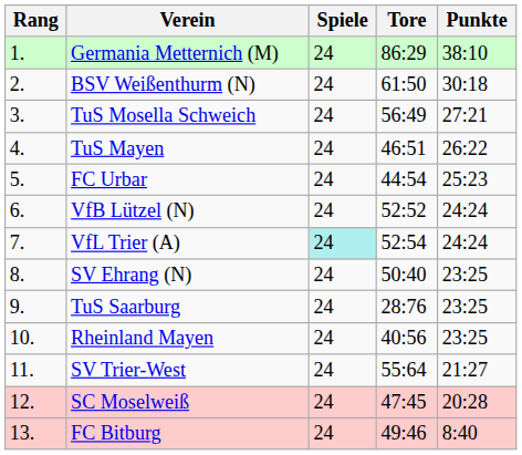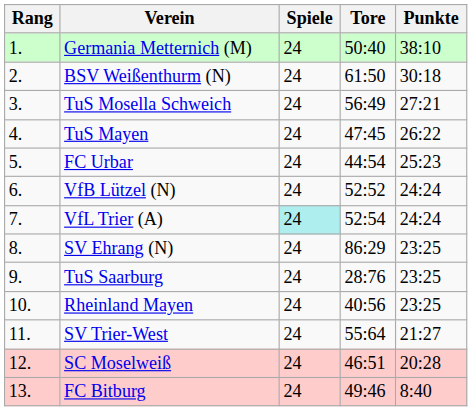 <table class="wikitable" style="width:410px;">
 <tr>
 <th>Rang</th>
 <th>Verein</th>
 <th>Spiele</th>
 <th>Tore</th>
 <th>Punkte</th>
 </tr>
 <tr bgcolor="ccffcc">
 <td>1.</td>
 <td><a href='#'>Germania Metternich</a> (M)</td>
 <td>24</td>
-<td>86:29</td>
+<td>50:40</td>
 <td>38:10</td>
 </tr>
 <tr>
 <td>2.</td>
 <td><a href='#'>BSV Weißenthurm</a> (N)</td>
 <td>24</td>
 <td>61:50</td>
 <td>30:18</td>
 </tr>
 <tr>
 <td>3.</td>
 <td><a href='#'>TuS Mosella Schweich</a></td>
 <td>24</td>
 <td>56:49</td>
 <td>27:21</td>
 </tr>
 <tr>
 <td>4.</td>
 <td><a href='#'>TuS Mayen</a></td>
 <td>24</td>
-<td>46:51</td>
+<td>47:45</td>
 <td>26:22</td>
 </tr>
 <tr>
 <td>5.</td>
 <td><a href='#'>FC Urbar</a></td>
 <td>24</td>
 <td>44:54</td>
 <td>25:23</td>
 </tr>
 <tr>
 <td>6.</td>
 <td><a href='#'>VfB Lützel</a> (N)</td>
 <td>24</td>
 <td>52:52</td>
 <td>24:24</td>
 </tr>
 <tr>
 <td>7.</td>
 <td><a href='#'>VfL Trier</a> (A)</td>
 <td style="background: paleturquoise;">24</td>
 <td>52:54</td>
 <td>24:24</td>
 </tr>
 <tr>
 <td>8.</td>
 <td><a href='#'>SV Ehrang</a> (N)</td>
 <td>24</td>
-<td>50:40</td>
+<td>86:29</td>
 <td>23:25</td>
 </tr>
 <tr>
 <td>9.</td>
 <td><a href='#'>TuS Saarburg</a></td>
 <td>24</td>
 <td>28:76</td>
 <td>23:25</td>
 </tr>
 <tr>
 <td>10.</td>
 <td><a href='#'>Rheinland Mayen</a></td>
 <td>24</td>
 <td>40:56</td>
 <td>23:25</td>
 </tr>
 <tr>
 <td>11.</td>
 <td><a href='#'>SV Trier-West</a></td>
 <td>24</td>
 <td>55:64</td>
 <td>21:27</td>
 </tr>
 <tr bgcolor="#ffcccc">
 <td>12.</td>
 <td><a href='#'>SC Moselweiß</a></td>
 <td>24</td>
-<td>47:45</td>
+<td>46:51</td>
 <td>20:28</td>
 </tr>
 <tr bgcolor="#ffcccc">
 <td>13.</td>
 <td><a href='#'>FC Bitburg</a></td>
 <td>24</td>
 <td>49:46</td>
 <td>8:40</td>
 </tr>
 </table>
